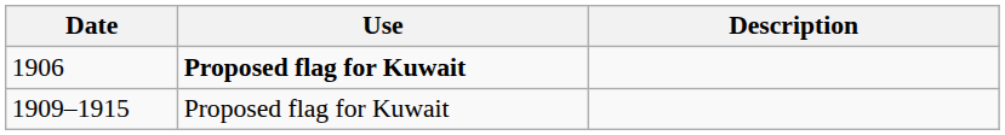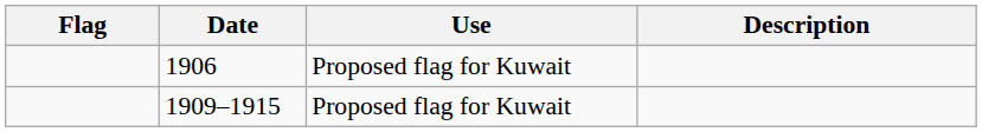 <table class="wikitable">
 <tr>
+<th style="width:110px;">Flag</th>
 <th style="width:100px;">Date</th>
 <th style="width:250px;">Use</th>
 <th style="width:250px;">Description</th>
 </tr>
 <tr>
+<td></td>
 <td>1906</td>
-<td><strong>Proposed flag for Kuwait</strong></td>
+<td>Proposed flag for Kuwait</td>
 <td></td>
 </tr>
 <tr>
+<td></td>
 <td>1909–1915</td>
 <td>Proposed flag for Kuwait</td>
 <td></td>
 </tr>
 </table>
